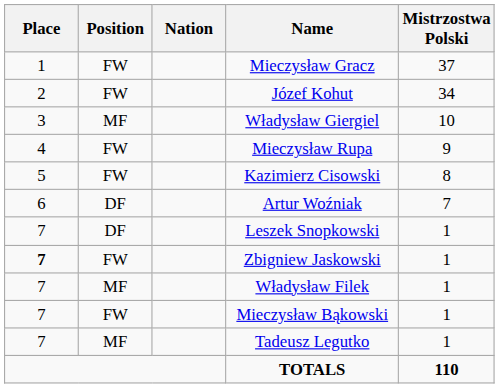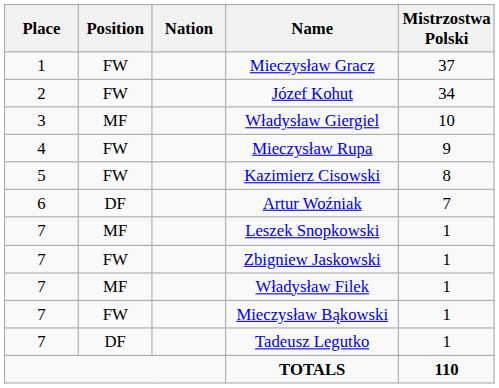 <table class="wikitable" style="font-size: 95%; text-align: center;">
 <tr>
 <th width=60>Place</th>
 <th width=60>Position</th>
 <th width=60>Nation</th>
 <th width=150>Name</th>
 <th width=80>Mistrzostwa Polski</th>
 </tr>
 <tr>
 <td>1</td>
 <td>FW</td>
 <td></td>
 <td><a href='#'>Mieczysław Gracz</a></td>
 <td>37</td>
 </tr>
 <tr>
 <td>2</td>
 <td>FW</td>
 <td></td>
 <td><a href='#'>Józef Kohut</a></td>
 <td>34</td>
 </tr>
 <tr>
 <td>3</td>
 <td>MF</td>
 <td></td>
 <td><a href='#'>Władysław Giergiel</a></td>
 <td>10</td>
 </tr>
 <tr>
 <td>4</td>
 <td>FW</td>
 <td></td>
 <td><a href='#'>Mieczysław Rupa</a></td>
 <td>9</td>
 </tr>
 <tr>
 <td>5</td>
 <td>FW</td>
 <td></td>
 <td><a href='#'>Kazimierz Cisowski</a></td>
 <td>8</td>
 </tr>
 <tr>
 <td>6</td>
 <td>DF</td>
 <td></td>
 <td><a href='#'>Artur Woźniak</a></td>
 <td>7</td>
 </tr>
 <tr>
 <td>7</td>
-<td>DF</td>
+<td>MF</td>
 <td></td>
 <td><a href='#'>Leszek Snopkowski</a></td>
 <td>1</td>
 </tr>
 <tr>
-<td><strong>7</strong></td>
+<td>7</td>
 <td>FW</td>
 <td></td>
 <td><a href='#'>Zbigniew Jaskowski</a></td>
 <td>1</td>
 </tr>
 <tr>
 <td>7</td>
 <td>MF</td>
 <td></td>
 <td><a href='#'>Władysław Filek</a></td>
 <td>1</td>
 </tr>
 <tr>
 <td>7</td>
 <td>FW</td>
 <td></td>
 <td><a href='#'>Mieczysław Bąkowski</a></td>
 <td>1</td>
 </tr>
 <tr>
 <td>7</td>
-<td>MF</td>
+<td>DF</td>
 <td></td>
 <td><a href='#'>Tadeusz Legutko</a></td>
 <td>1</td>
 </tr>
 <tr>
 <td colspan="3"></td>
 <td><strong>TOTALS</strong></td>
 <td><strong>110</strong></td>
 </tr>
 </table>
